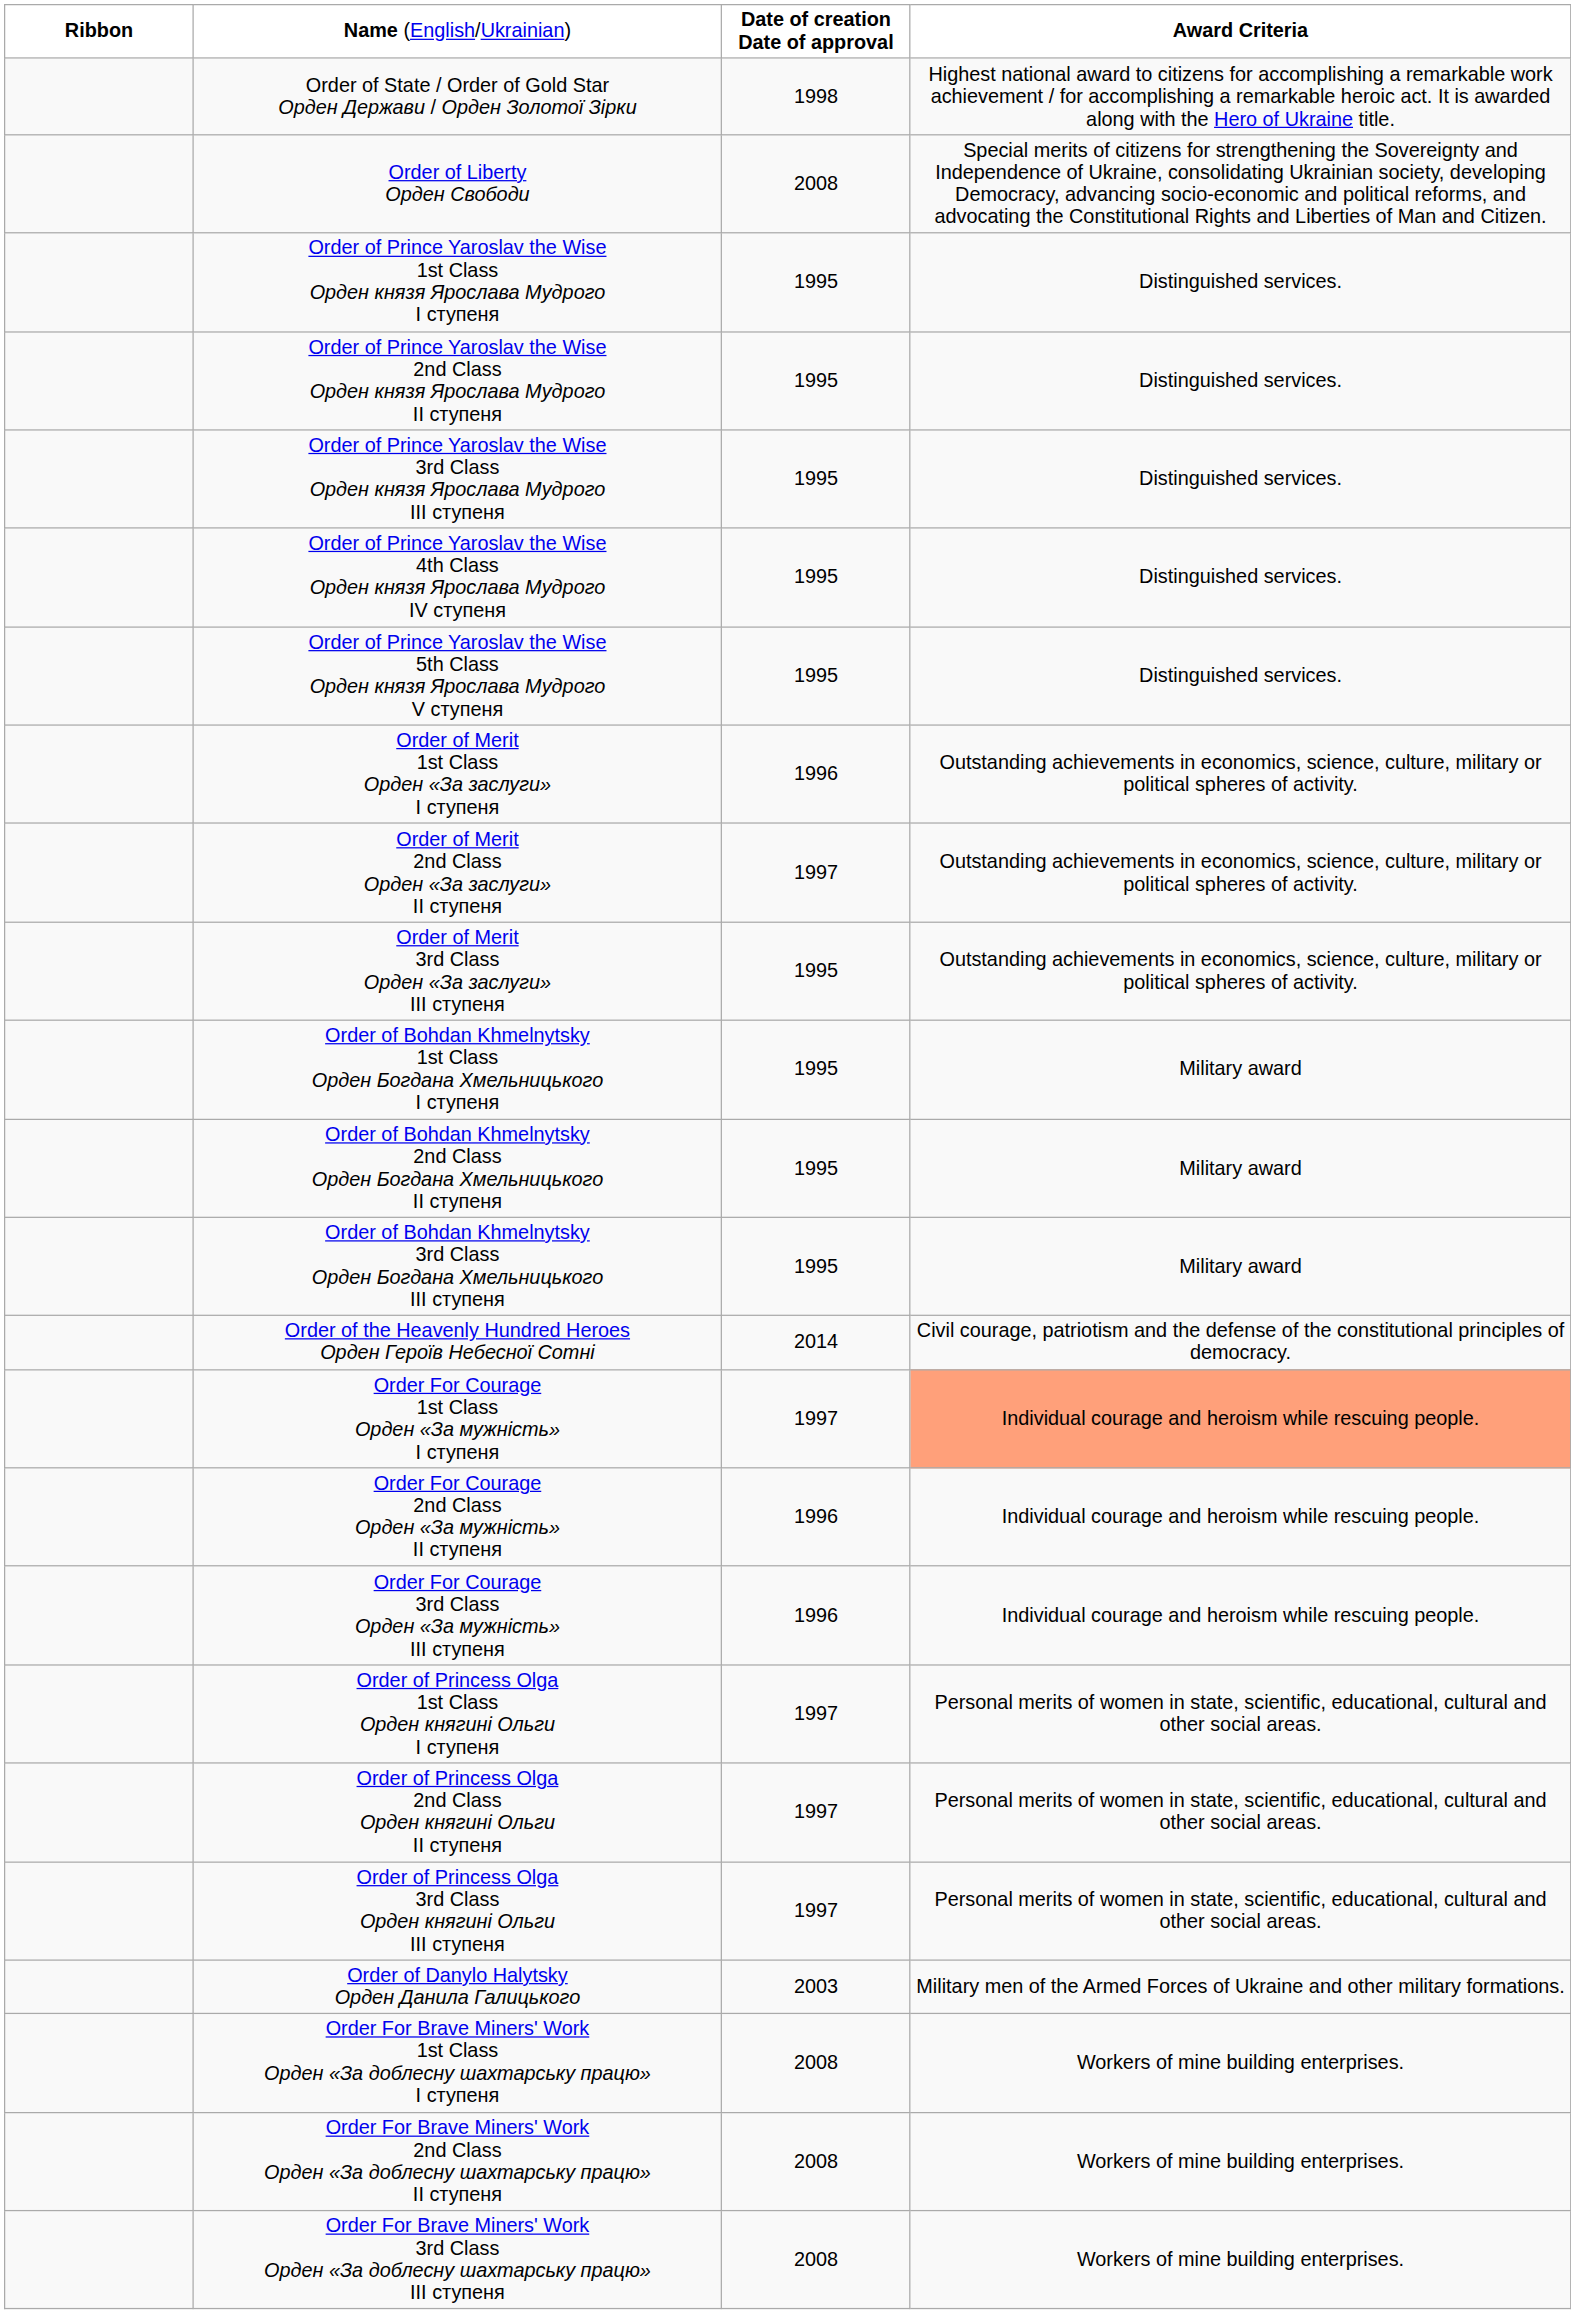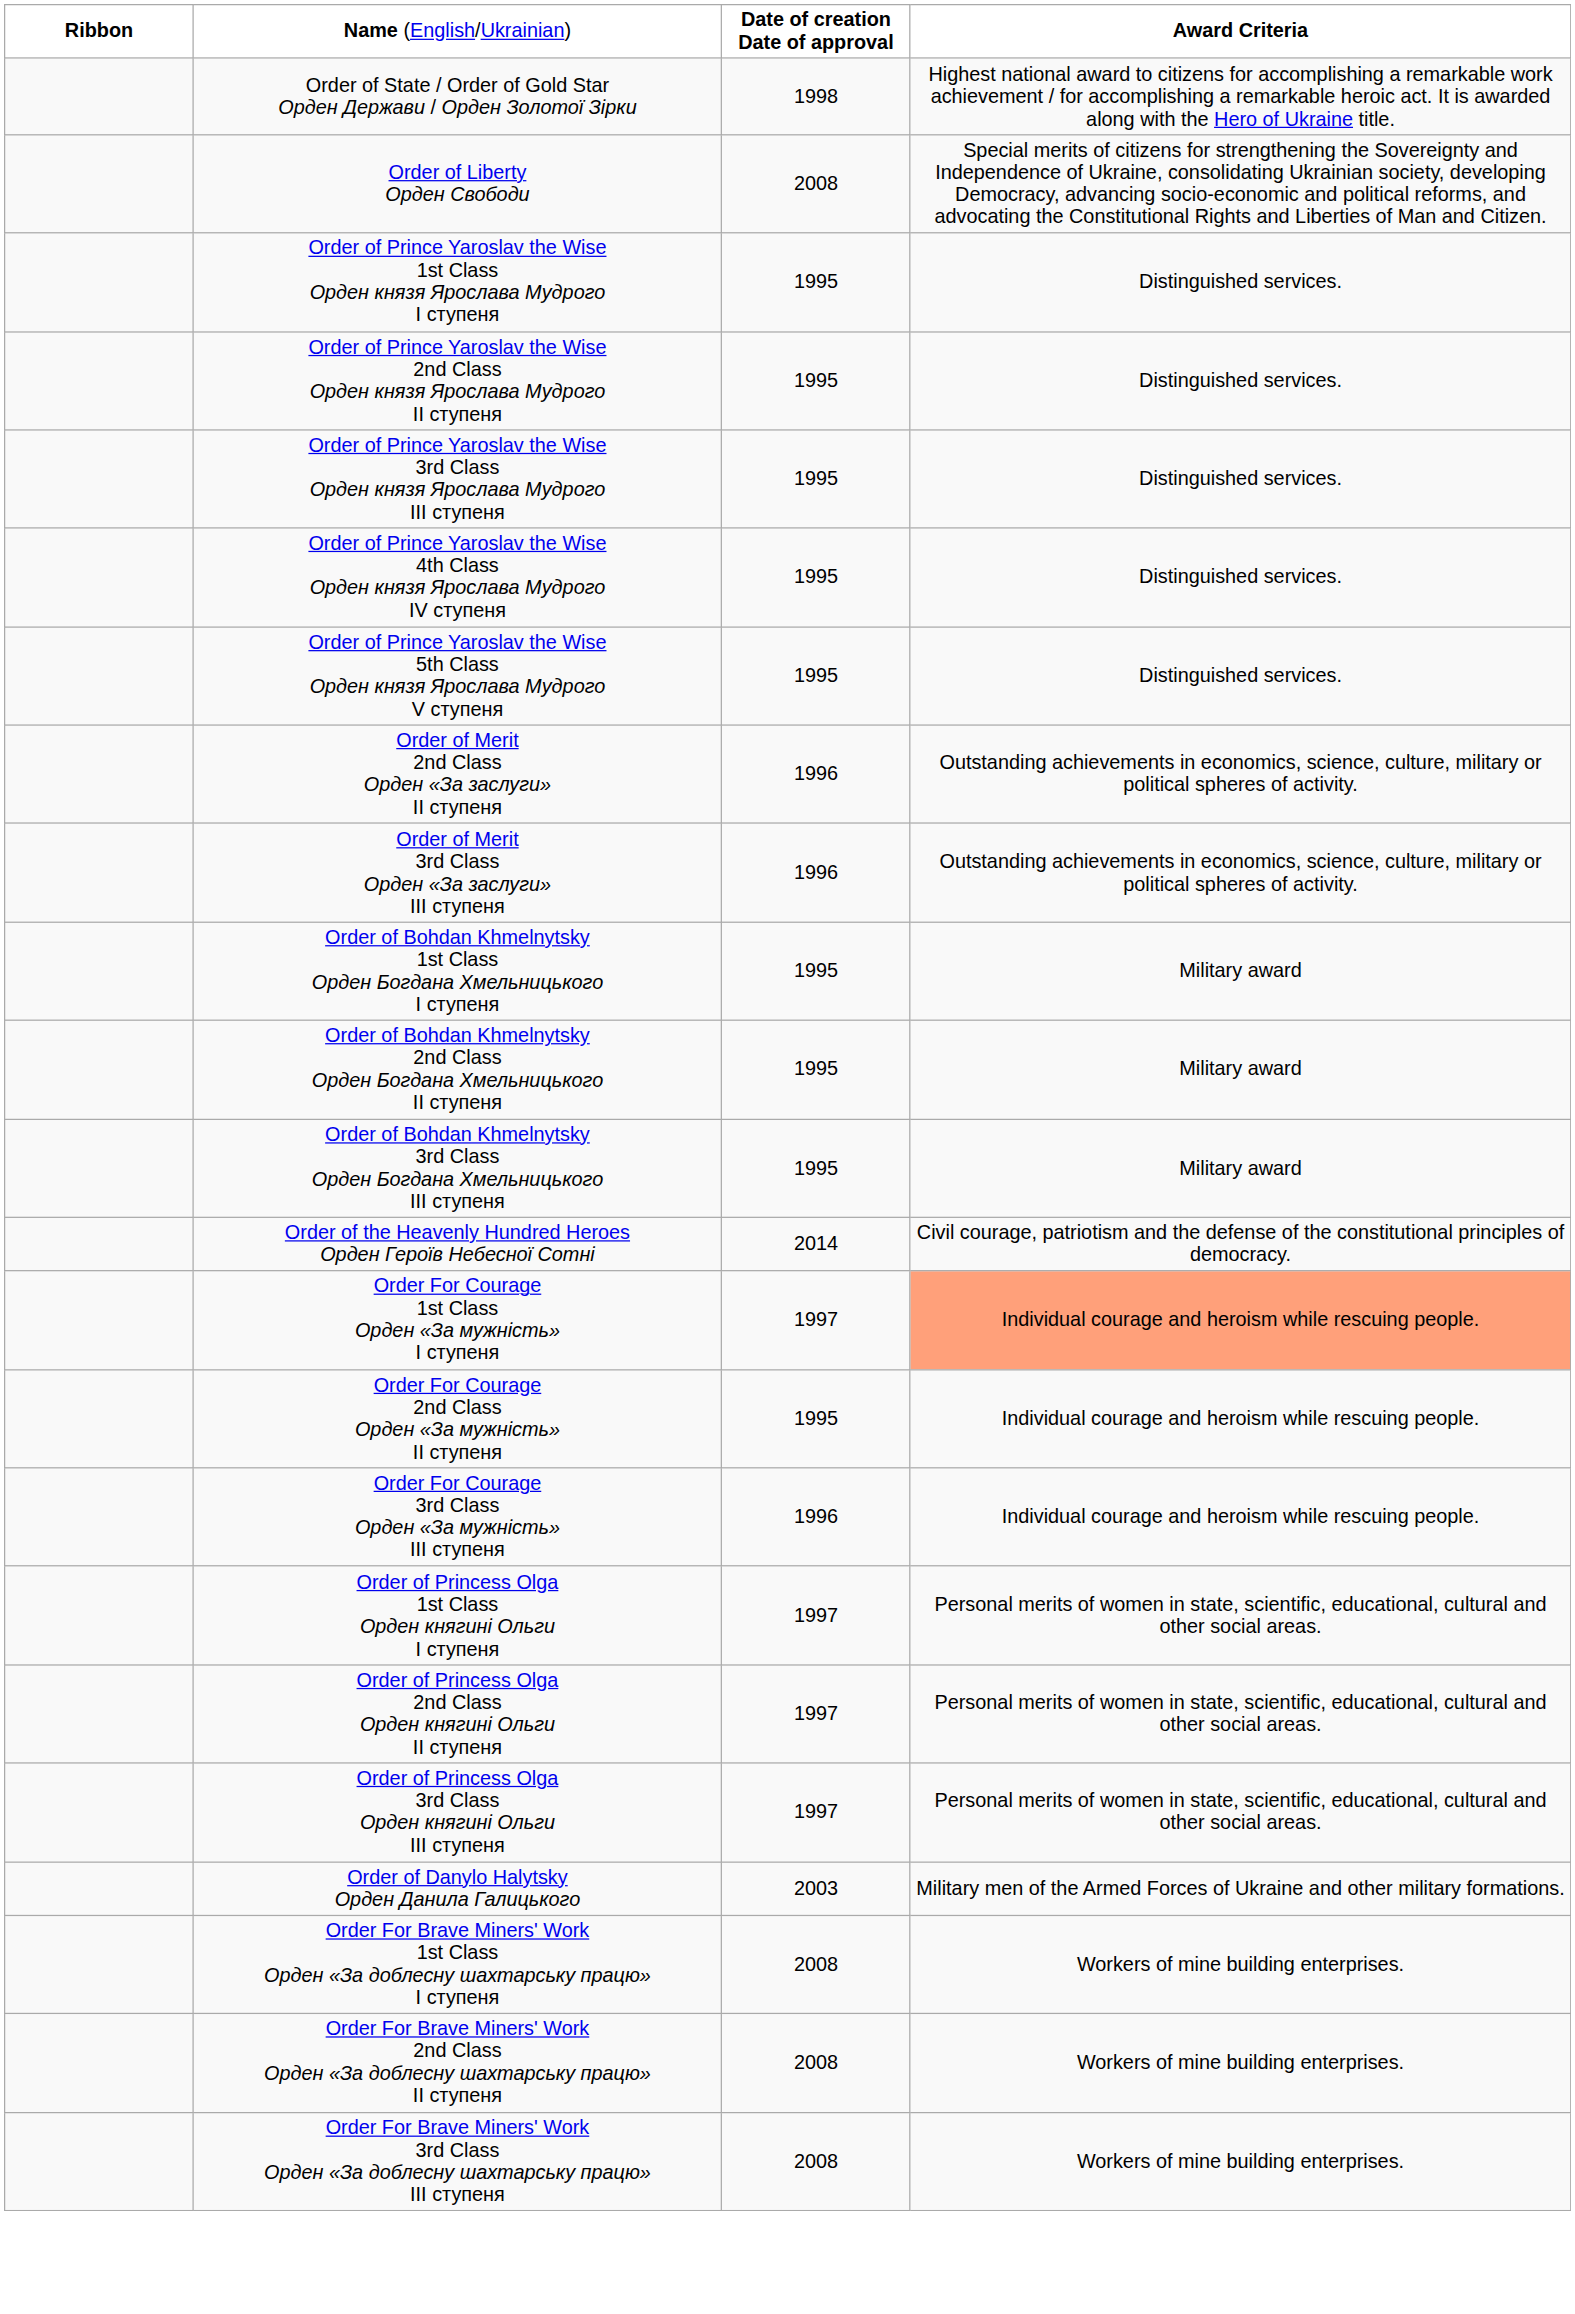 <table class="wikitable sortable" width="100%" style="text-align:center;">
 <tr>
 <td width="10%" bgcolor="#FFFFFF"><strong>Ribbon</strong></td>
 <td width="28%" bgcolor="#FFFFFF"><strong>Name</strong> (<a href='#'>English</a>/<a href='#'>Ukrainian</a>)</td>
 <td width="10%" bgcolor="#FFFFFF"><strong>Date of creation<br>Date of approval</strong></td>
 <td width="35%" bgcolor="#FFFFFF"><strong>Award Criteria</strong></td>
 </tr>
 <tr>
 <td> <br><br></td>
 <td>Order of State / Order of Gold Star<br><em>Орден Держави</em> / <em>Орден Золотої Зірки</em></td>
 <td>1998</td>
 <td>Highest national award to citizens for accomplishing a remarkable work achievement / for accomplishing a remarkable heroic act. It is awarded along with the <a href='#'>Hero of Ukraine</a> title.</td>
 </tr>
 <tr>
 <td><br></td>
 <td><a href='#'>Order of Liberty</a><br><em>Орден Свободи</em></td>
 <td>2008</td>
 <td>Special merits of citizens for strengthening the Sovereignty and Independence of Ukraine, consolidating Ukrainian society, developing Democracy, advancing socio-economic and political reforms, and advocating the Constitutional Rights and Liberties of Man and Citizen.</td>
 </tr>
 <tr>
 <td><br><br></td>
 <td><a href='#'>Order of Prince Yaroslav the Wise</a><br>1st Class<br><em>Орден князя Ярослава Мудрого</em><br>I ступеня</td>
 <td>1995</td>
 <td>Distinguished services.</td>
 </tr>
 <tr>
 <td><br><br></td>
 <td><a href='#'>Order of Prince Yaroslav the Wise</a><br>2nd Class<br><em>Орден князя Ярослава Мудрого</em><br>II ступеня</td>
 <td>1995</td>
 <td>Distinguished services.</td>
 </tr>
 <tr>
 <td><br></td>
 <td><a href='#'>Order of Prince Yaroslav the Wise</a><br>3rd Class<br><em>Орден князя Ярослава Мудрого</em><br>III ступеня</td>
 <td>1995</td>
 <td>Distinguished services.</td>
 </tr>
 <tr>
 <td><br></td>
 <td><a href='#'>Order of Prince Yaroslav the Wise</a><br>4th Class<br><em>Орден князя Ярослава Мудрого</em><br>IV ступеня</td>
 <td>1995</td>
 <td>Distinguished services.</td>
 </tr>
 <tr>
 <td><br></td>
 <td><a href='#'>Order of Prince Yaroslav the Wise</a><br>5th Class<br><em>Орден князя Ярослава Мудрого</em><br>V ступеня</td>
 <td>1995</td>
 <td>Distinguished services.</td>
 </tr>
 <tr>
-<td><br><br></td>
-<td><a href='#'>Order of Merit</a><br>1st Class<br><em>Орден «За заслуги»</em><br>I ступеня</td>
+<td><br></td>
+<td><a href='#'>Order of Merit</a><br>2nd Class<br><em>Орден «За заслуги»</em><br>II ступеня</td>
 <td>1996</td>
 <td>Outstanding achievements in economics, science, culture, military or political spheres of activity.</td>
 </tr>
 <tr>
 <td><br></td>
-<td><a href='#'>Order of Merit</a><br>2nd Class<br><em>Орден «За заслуги»</em><br>II ступеня</td>
-<td>1997</td>
-<td>Outstanding achievements in economics, science, culture, military or political spheres of activity.</td>
-</tr>
-<tr>
-<td><br></td>
 <td><a href='#'>Order of Merit</a><br>3rd Class<br><em>Орден «За заслуги»</em><br>III ступеня</td>
-<td>1995</td>
+<td>1996</td>
 <td>Outstanding achievements in economics, science, culture, military or political spheres of activity.</td>
 </tr>
 <tr>
 <td><br></td>
 <td><a href='#'>Order of Bohdan Khmelnytsky</a><br>1st Class<br><em>Орден Богдана Хмельницького</em><br>I ступеня</td>
 <td>1995</td>
 <td>Military award</td>
 </tr>
 <tr>
 <td><br></td>
 <td><a href='#'>Order of Bohdan Khmelnytsky</a><br>2nd Class<br><em>Орден Богдана Хмельницького</em><br>II ступеня</td>
 <td>1995</td>
 <td>Military award</td>
 </tr>
 <tr>
 <td><br></td>
 <td><a href='#'>Order of Bohdan Khmelnytsky</a><br>3rd Class<br><em>Орден Богдана Хмельницького</em><br>III ступеня</td>
 <td>1995</td>
 <td>Military award</td>
 </tr>
 <tr>
 <td><br></td>
 <td><a href='#'>Order of the Heavenly Hundred Heroes</a><br><em>Орден Героїв Небесної Сотні</em></td>
 <td>2014</td>
 <td>Civil courage, patriotism and the defense of the constitutional principles of democracy.</td>
 </tr>
 <tr>
 <td><br><br></td>
 <td><a href='#'>Order For Courage</a><br>1st Class<br><em>Орден «За мужність»</em><br>I ступеня</td>
 <td>1997</td>
 <td style="background: lightsalmon;">Individual courage and heroism while rescuing people.</td>
 </tr>
 <tr>
 <td><br></td>
 <td><a href='#'>Order For Courage</a><br>2nd Class<br><em>Орден «За мужність»</em><br>II ступеня</td>
-<td>1996</td>
+<td>1995</td>
 <td>Individual courage and heroism while rescuing people.</td>
 </tr>
 <tr>
 <td><br></td>
 <td><a href='#'>Order For Courage</a><br>3rd Class<br><em>Орден «За мужність»</em><br>III ступеня</td>
 <td>1996</td>
 <td>Individual courage and heroism while rescuing people.</td>
 </tr>
 <tr>
 <td><br></td>
 <td><a href='#'>Order of Princess Olga</a><br>1st Class<br><em>Орден княгині Ольги</em><br>I ступеня</td>
 <td>1997</td>
 <td>Personal merits of women in state, scientific, educational, cultural and other social areas.</td>
 </tr>
 <tr>
 <td><br></td>
 <td><a href='#'>Order of Princess Olga</a><br>2nd Class<br><em>Орден княгині Ольги</em><br>II ступеня</td>
 <td>1997</td>
 <td>Personal merits of women in state, scientific, educational, cultural and other social areas.</td>
 </tr>
 <tr>
 <td><br></td>
 <td><a href='#'>Order of Princess Olga</a><br>3rd Class<br><em>Орден княгині Ольги</em><br>III ступеня</td>
 <td>1997</td>
 <td>Personal merits of women in state, scientific, educational, cultural and other social areas.</td>
 </tr>
 <tr>
 <td><br></td>
 <td><a href='#'>Order of Danylo Halytsky</a><br><em>Орден Данила Галицького</em></td>
 <td>2003</td>
 <td>Military men of the Armed Forces of Ukraine and other military formations.</td>
 </tr>
 <tr>
 <td></td>
 <td><a href='#'>Order For Brave Miners' Work</a><br>1st Class<br><em>Орден «За доблесну шахтарську працю»</em><br>I ступеня</td>
 <td>2008</td>
 <td>Workers of mine building enterprises.</td>
 </tr>
 <tr>
 <td></td>
 <td><a href='#'>Order For Brave Miners' Work</a><br>2nd Class<br><em>Орден «За доблесну шахтарську працю»</em><br>II ступеня</td>
 <td>2008</td>
 <td>Workers of mine building enterprises.</td>
 </tr>
 <tr>
 <td><br></td>
 <td><a href='#'>Order For Brave Miners' Work</a><br>3rd Class<br><em>Орден «За доблесну шахтарську працю»</em><br>III ступеня</td>
 <td>2008</td>
 <td>Workers of mine building enterprises.</td>
 </tr>
 </table>
